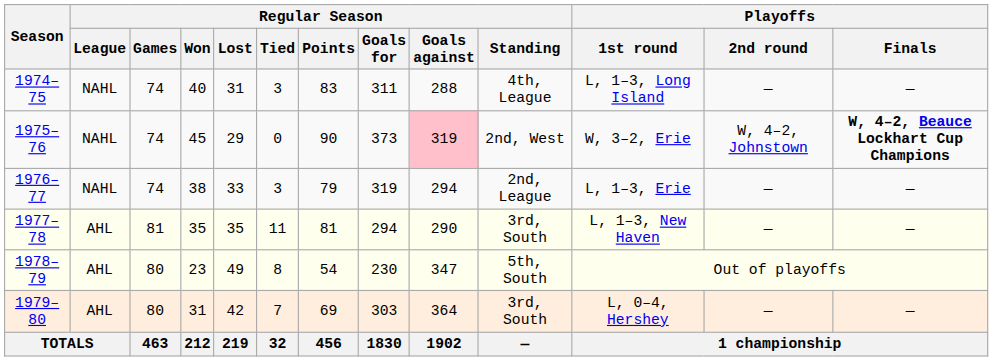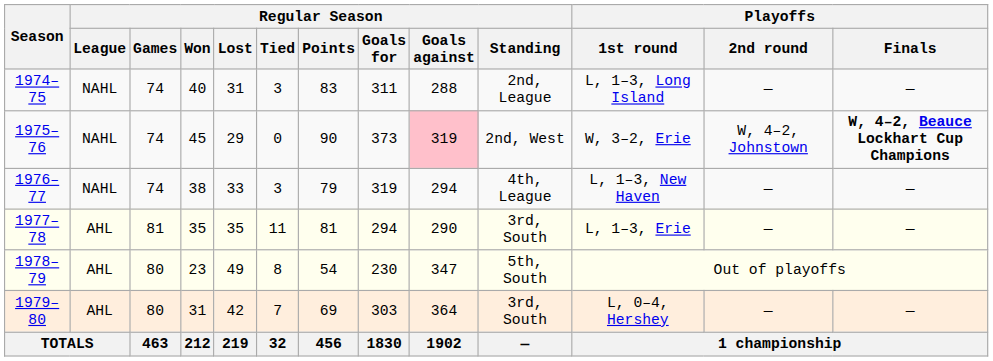 <table class="wikitable" style="text-align:center">
 <tr>
 <th rowspan="2">Season</th>
 <th colspan="9">Regular Season</th>
 <th colspan="3">Playoffs</th>
 </tr>
 <tr>
 <th>League</th>
 <th>Games</th>
 <th>Won</th>
 <th>Lost</th>
 <th>Tied</th>
 <th>Points</th>
 <th>Goals<br>for</th>
 <th>Goals<br>against</th>
 <th>Standing</th>
 <th>1st round</th>
 <th>2nd round</th>
 <th>Finals</th>
 </tr>
 <tr>
 <td><a href='#'>1974–75</a></td>
 <td>NAHL</td>
 <td>74</td>
 <td>40</td>
 <td>31</td>
 <td>3</td>
 <td>83</td>
 <td>311</td>
 <td>288</td>
-<td>4th, League</td>
+<td>2nd, League</td>
 <td>L, 1–3, <a href='#'>Long Island</a></td>
 <td>—</td>
 <td>—</td>
 </tr>
 <tr>
 <td><a href='#'>1975–76</a></td>
 <td>NAHL</td>
 <td>74</td>
 <td>45</td>
 <td>29</td>
 <td>0</td>
 <td>90</td>
 <td>373</td>
 <td style="background: pink;">319</td>
 <td>2nd, West</td>
 <td>W, 3–2, <a href='#'>Erie</a></td>
 <td>W, 4–2, <a href='#'>Johnstown</a></td>
 <td><strong>W, 4–2, <a href='#'>Beauce</a><br>Lockhart Cup Champions</strong></td>
 </tr>
 <tr>
 <td><a href='#'>1976–77</a></td>
 <td>NAHL</td>
 <td>74</td>
 <td>38</td>
 <td>33</td>
 <td>3</td>
 <td>79</td>
 <td>319</td>
 <td>294</td>
-<td>2nd, League</td>
-<td>L, 1–3, <a href='#'>Erie</a></td>
+<td>4th, League</td>
+<td>L, 1–3, <a href='#'>New Haven</a></td>
 <td>—</td>
 <td>—</td>
 </tr>
 <tr bgcolor="ffffee">
 <td><a href='#'>1977–78</a></td>
 <td>AHL</td>
 <td>81</td>
 <td>35</td>
 <td>35</td>
 <td>11</td>
 <td>81</td>
 <td>294</td>
 <td>290</td>
 <td>3rd, South</td>
-<td>L, 1–3, <a href='#'>New Haven</a></td>
+<td>L, 1–3, <a href='#'>Erie</a></td>
 <td>—</td>
 <td>—</td>
 </tr>
 <tr bgcolor="ffffee">
 <td><a href='#'>1978–79</a></td>
 <td>AHL</td>
 <td>80</td>
 <td>23</td>
 <td>49</td>
 <td>8</td>
 <td>54</td>
 <td>230</td>
 <td>347</td>
 <td>5th, South</td>
 <td colspan="3">Out of playoffs</td>
 </tr>
 <tr bgcolor="ffeedd">
 <td><a href='#'>1979–80</a></td>
 <td>AHL</td>
 <td>80</td>
 <td>31</td>
 <td>42</td>
 <td>7</td>
 <td>69</td>
 <td>303</td>
 <td>364</td>
 <td>3rd, South</td>
 <td>L, 0–4, <a href='#'>Hershey</a></td>
 <td>—</td>
 <td>—</td>
 </tr>
 <tr>
 <th colspan="2">TOTALS</th>
 <th>463</th>
 <th>212</th>
 <th>219</th>
 <th>32</th>
 <th>456</th>
 <th>1830</th>
 <th>1902</th>
 <th>—</th>
 <th colspan="3">1 championship</th>
 </tr>
 </table>
